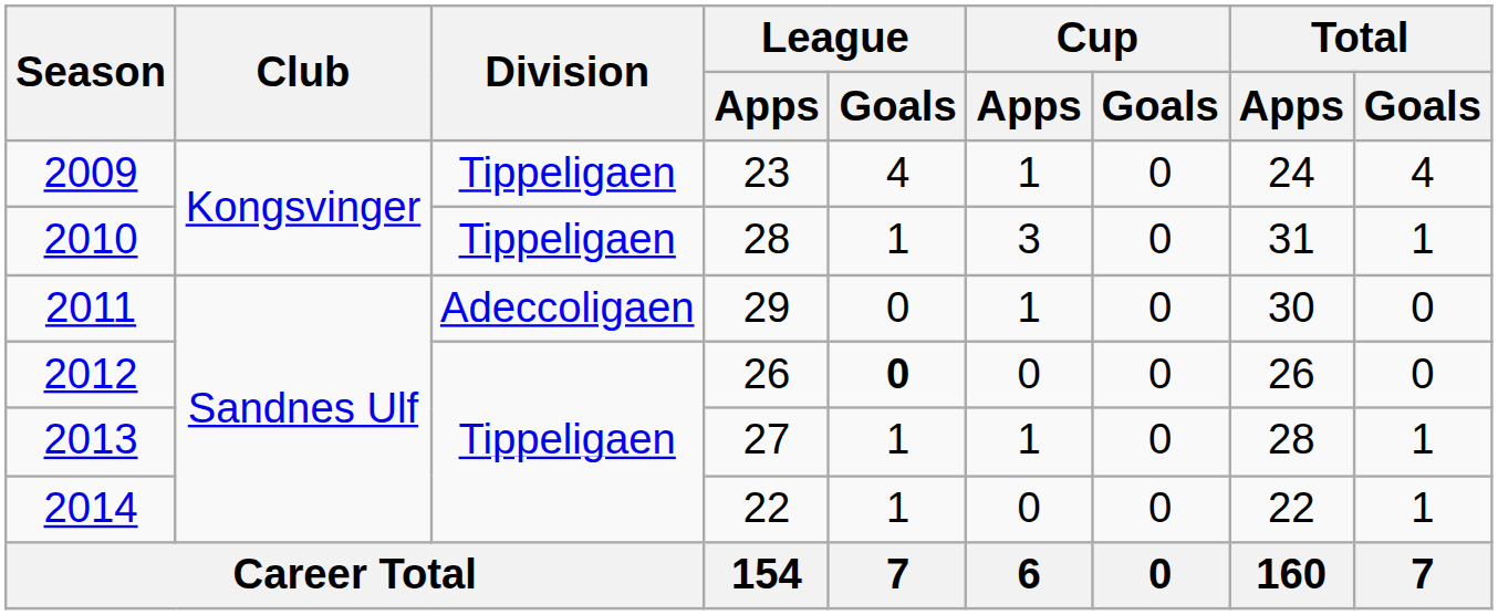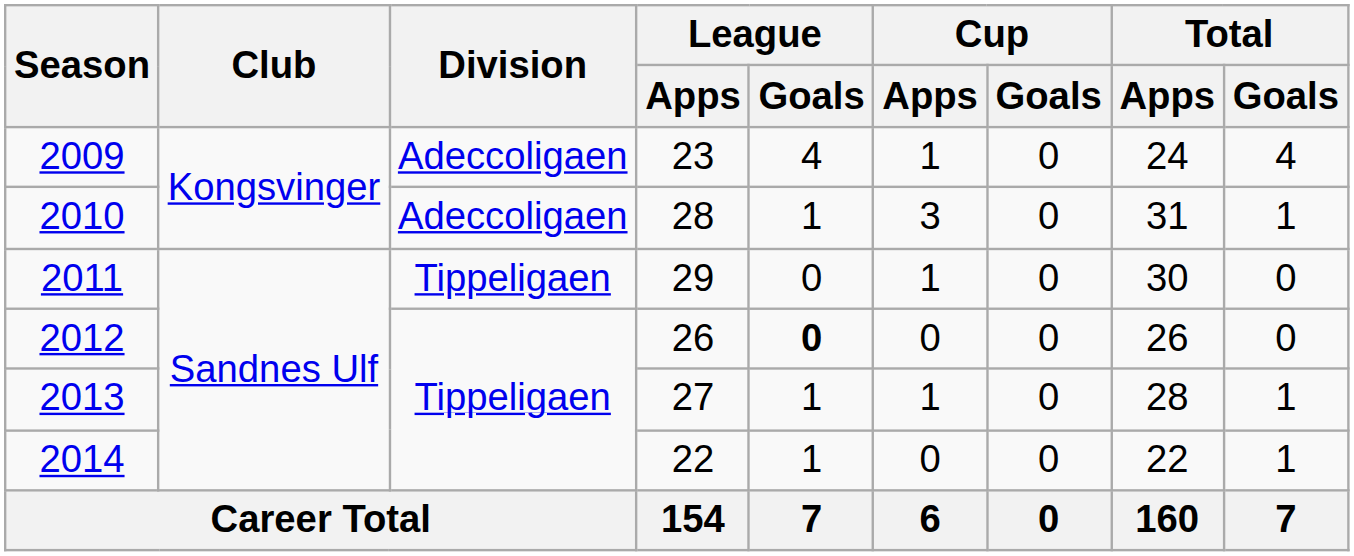 <table class="wikitable" style="text-align: center;">
 <tr>
 <th rowspan="2">Season</th>
 <th rowspan="2">Club</th>
 <th rowspan="2">Division</th>
 <th colspan="2">League</th>
 <th colspan="2">Cup</th>
 <th colspan="2">Total</th>
 </tr>
 <tr>
 <th>Apps</th>
 <th>Goals</th>
 <th>Apps</th>
 <th>Goals</th>
 <th>Apps</th>
 <th>Goals</th>
 </tr>
 <tr>
 <td><a href='#'>2009</a></td>
 <td rowspan="2" valign="center"><a href='#'>Kongsvinger</a></td>
-<td rowspan="1" valign="center"><a href='#'>Tippeligaen</a></td>
+<td rowspan="1" valign="center"><a href='#'>Adeccoligaen</a></td>
 <td>23</td>
 <td>4</td>
 <td>1</td>
 <td>0</td>
 <td>24</td>
 <td>4</td>
 </tr>
 <tr>
 <td><a href='#'>2010</a></td>
-<td rowspan="1" valign="center"><a href='#'>Tippeligaen</a></td>
+<td rowspan="1" valign="center"><a href='#'>Adeccoligaen</a></td>
 <td>28</td>
 <td>1</td>
 <td>3</td>
 <td>0</td>
 <td>31</td>
 <td>1</td>
 </tr>
 <tr>
 <td><a href='#'>2011</a></td>
 <td rowspan="4" valign="center"><a href='#'>Sandnes Ulf</a></td>
-<td rowspan="1" valign="center"><a href='#'>Adeccoligaen</a></td>
+<td rowspan="1" valign="center"><a href='#'>Tippeligaen</a></td>
 <td>29</td>
 <td>0</td>
 <td>1</td>
 <td>0</td>
 <td>30</td>
 <td>0</td>
 </tr>
 <tr>
 <td><a href='#'>2012</a></td>
 <td rowspan="3" valign="center"><a href='#'>Tippeligaen</a></td>
 <td>26</td>
 <td><strong>0</strong></td>
 <td>0</td>
 <td>0</td>
 <td>26</td>
 <td>0</td>
 </tr>
 <tr>
 <td><a href='#'>2013</a></td>
 <td>27</td>
 <td>1</td>
 <td>1</td>
 <td>0</td>
 <td>28</td>
 <td>1</td>
 </tr>
 <tr>
 <td><a href='#'>2014</a></td>
 <td>22</td>
 <td>1</td>
 <td>0</td>
 <td>0</td>
 <td>22</td>
 <td>1</td>
 </tr>
 <tr>
 <th colspan="3">Career Total</th>
 <th>154</th>
 <th>7</th>
 <th>6</th>
 <th>0</th>
 <th>160</th>
 <th>7</th>
 </tr>
 </table>
